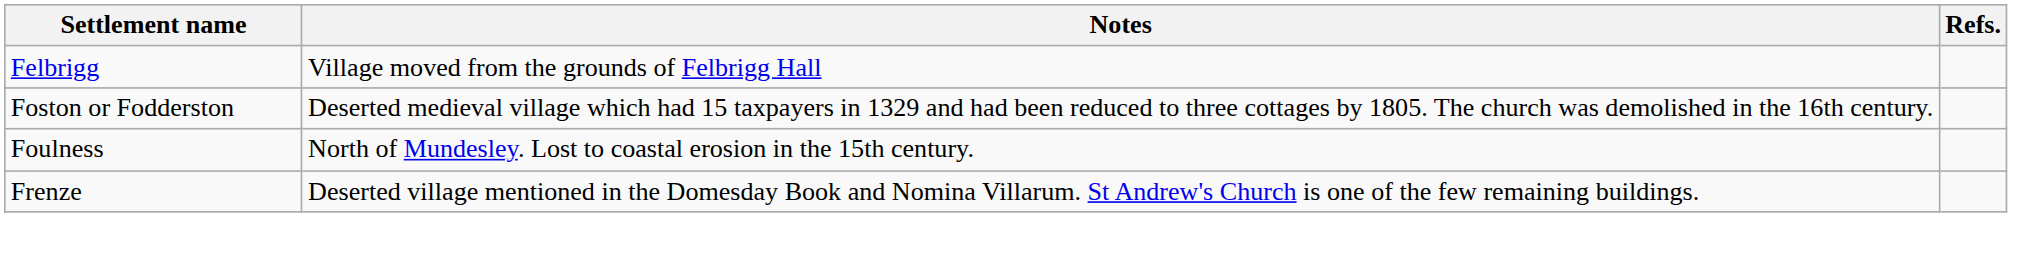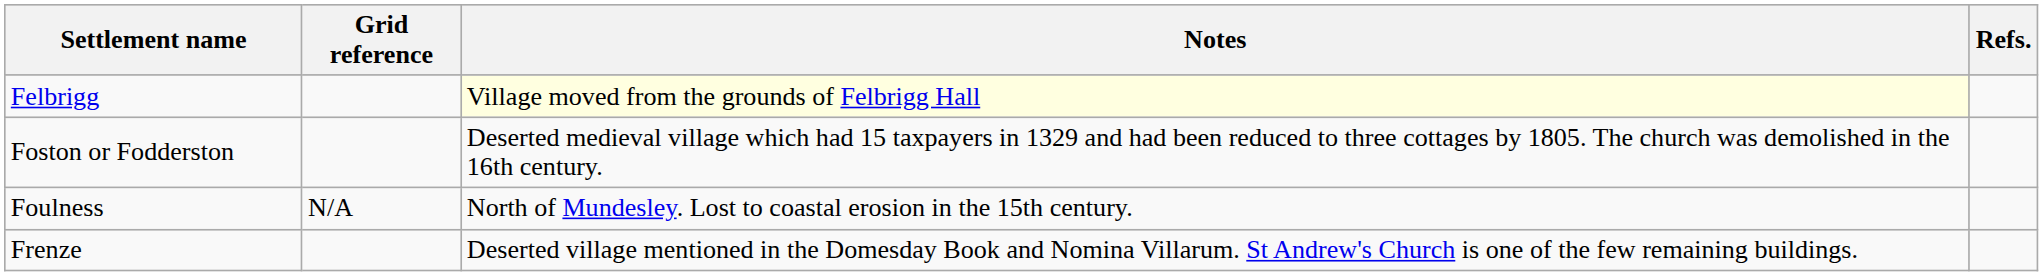 <table class="wikitable">
 <tr>
 <th width=175>Settlement name</th>
+<th width=90>Grid reference</th>
 <th>Notes</th>
 <th>Refs.</th>
 </tr>
 <tr>
 <td><a href='#'>Felbrigg</a></td>
-<td>Village moved from the grounds of <a href='#'>Felbrigg Hall</a></td>
+<td></td>
+<td style="background: lightyellow;">Village moved from the grounds of <a href='#'>Felbrigg Hall</a></td>
 <td></td>
 </tr>
 <tr>
 <td>Foston or Fodderston</td>
+<td></td>
 <td>Deserted medieval village which had 15 taxpayers in 1329 and had been reduced to three cottages by 1805. The church was demolished in the 16th century.</td>
 <td></td>
 </tr>
 <tr>
 <td>Foulness</td>
+<td>N/A</td>
 <td>North of <a href='#'>Mundesley</a>. Lost to coastal erosion in the 15th century.</td>
 <td></td>
 </tr>
 <tr>
 <td>Frenze</td>
+<td></td>
 <td>Deserted village mentioned in the Domesday Book and Nomina Villarum. <a href='#'>St Andrew's Church</a> is one of the few remaining buildings.</td>
 <td></td>
 </tr>
 </table>
